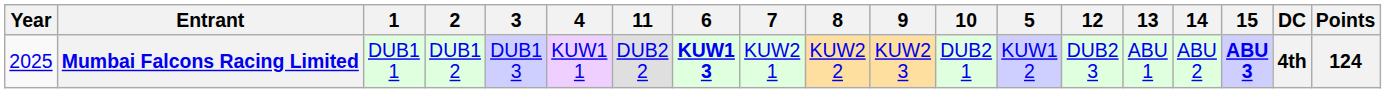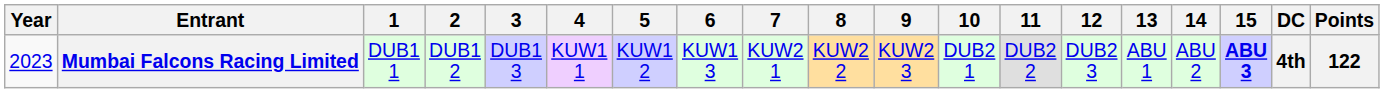 <table class="wikitable" style="text-align:center; font-size:85%">
 <tr>
 <th>Year</th>
 <th>Entrant</th>
 <th>1</th>
 <th>2</th>
 <th>3</th>
 <th>4</th>
-<th>11</th>
+<th>5</th>
 <th>6</th>
 <th>7</th>
 <th>8</th>
 <th>9</th>
 <th>10</th>
-<th>5</th>
+<th>11</th>
 <th>12</th>
 <th>13</th>
 <th>14</th>
 <th>15</th>
 <th>DC</th>
 <th>Points</th>
 </tr>
 <tr>
-<td><a href='#'>2025</a></td>
+<td><a href='#'>2023</a></td>
 <th nowrap><a href='#'>Mumbai Falcons Racing Limited</a></th>
 <td style="background:#DFFFDF;"><a href='#'>DUB1<br>1</a><br></td>
 <td style="background:#DFFFDF;"><a href='#'>DUB1<br>2</a><br></td>
 <td style="background:#CFCFFF;"><a href='#'>DUB1<br>3</a><br></td>
 <td style="background:#EFCFFF;"><a href='#'>KUW1<br>1</a><br></td>
-<td style="background:#DFDFDF;"><a href='#'>DUB2<br>2</a><br></td>
-<td style="background:#DFFFDF;"><strong><a href='#'>KUW1<br>3</a><br></strong></td>
+<td style="background:#CFCFFF;"><a href='#'>KUW1<br>2</a><br></td>
+<td style="background:#DFFFDF;"><a href='#'>KUW1<br>3</a><br></td>
 <td style="background:#DFFFDF;"><a href='#'>KUW2<br>1</a><br></td>
 <td style="background:#FFDF9F;"><a href='#'>KUW2<br>2</a><br></td>
 <td style="background:#FFDF9F;"><a href='#'>KUW2<br>3</a><br></td>
 <td style="background:#DFFFDF;"><a href='#'>DUB2<br>1</a><br></td>
-<td style="background:#CFCFFF;"><a href='#'>KUW1<br>2</a><br></td>
+<td style="background:#DFDFDF;"><a href='#'>DUB2<br>2</a><br></td>
 <td style="background:#DFFFDF;"><a href='#'>DUB2<br>3</a><br></td>
 <td style="background:#DFFFDF;"><a href='#'>ABU<br>1</a><br></td>
 <td style="background:#DFFFDF;"><a href='#'>ABU<br>2</a><br></td>
 <td style="background:#CFCFFF;"><strong><a href='#'>ABU<br>3</a><br></strong></td>
 <th>4th</th>
-<th>124</th>
+<th>122</th>
 </tr>
 </table>
